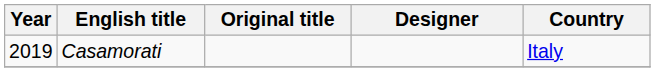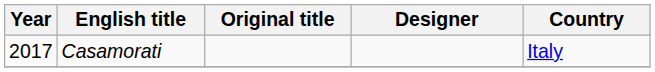 <table class="sortable wikitable" width="85%" cellpadding="5">
 <tr>
 <th width="7%">Year</th>
 <th width="23%">English title</th>
 <th width="23%">Original title</th>
 <th width="27%">Designer</th>
 <th width="20%">Country</th>
 </tr>
 <tr>
-<td style="text-align:center;">2019</td>
+<td style="text-align:center;">2017</td>
 <td><em>Casamorati</em> </td>
 <td></td>
 <td></td>
 <td><a href='#'>Italy</a></td>
 </tr>
 <tr>
 </tr>
 </table>
